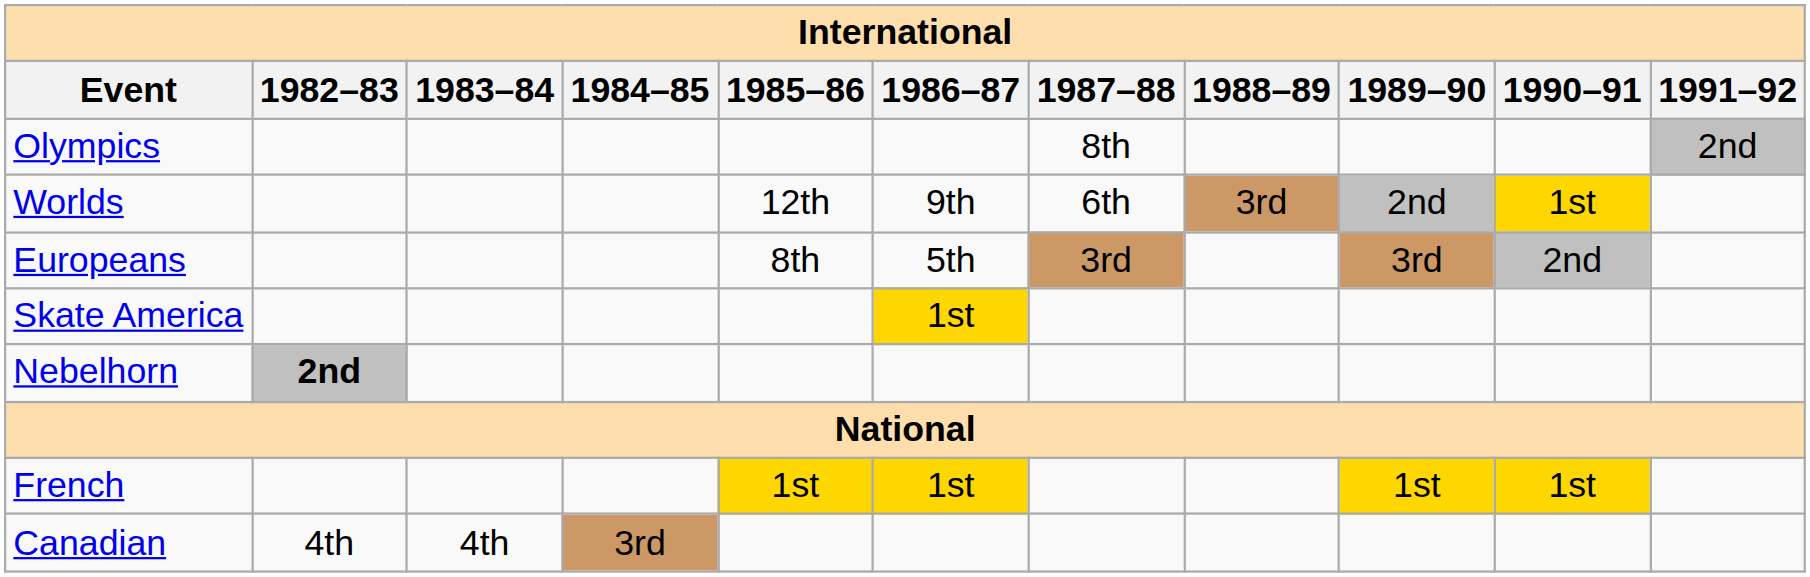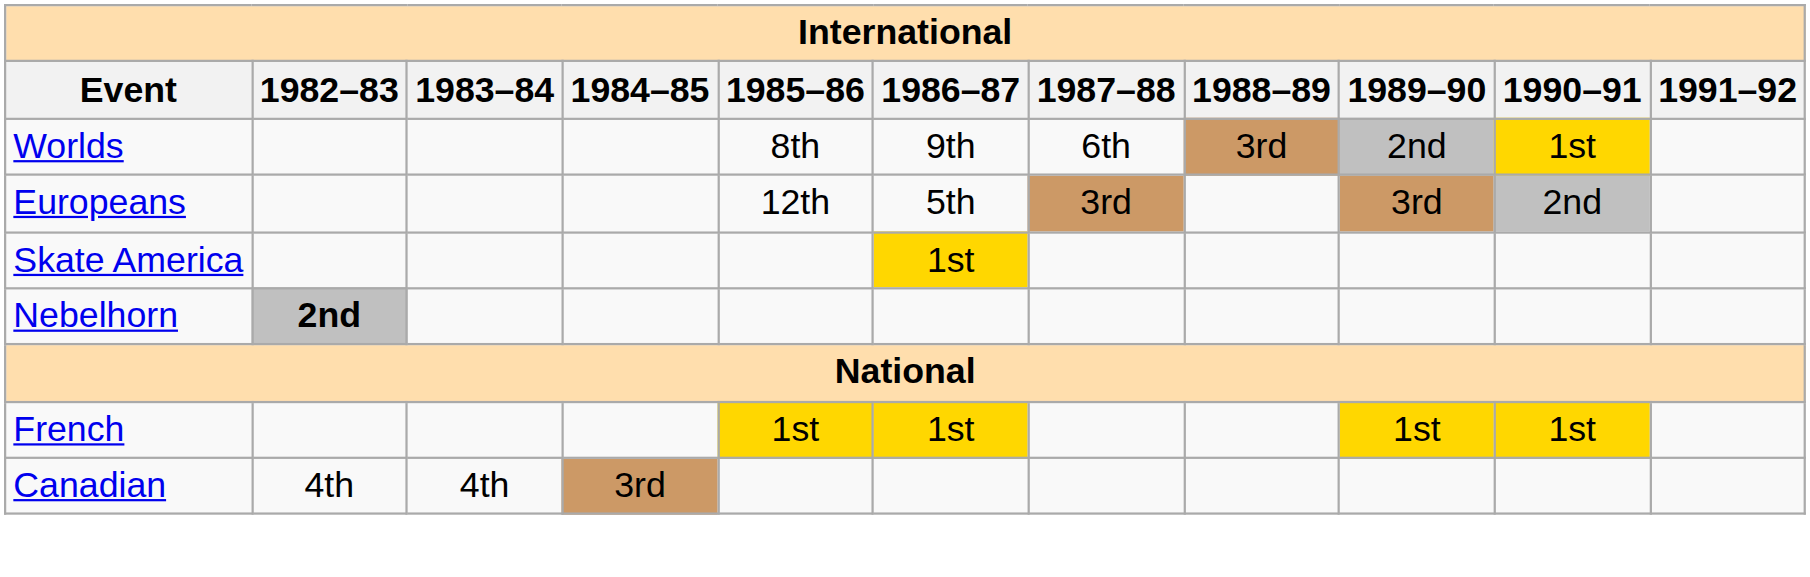 <table class="wikitable" style="text-align:center">
 <tr>
 <th colspan="11" style="background:#ffdead; text-align:center;"><strong>International</strong></th>
 </tr>
 <tr>
 <th>Event</th>
 <th>1982–83</th>
 <th>1983–84</th>
 <th>1984–85</th>
 <th>1985–86</th>
 <th>1986–87</th>
 <th>1987–88</th>
 <th>1988–89</th>
 <th>1989–90</th>
 <th>1990–91</th>
 <th>1991–92</th>
 </tr>
 <tr>
-<td align=left><a href='#'>Olympics</a></td>
-<td></td>
-<td></td>
+<td align=left><a href='#'>Worlds</a></td>
 <td></td>
 <td></td>
 <td></td>
 <td>8th</td>
-<td></td>
-<td></td>
-<td></td>
-<td style="background:silver;">2nd</td>
-</tr>
-<tr>
-<td align=left><a href='#'>Worlds</a></td>
-<td></td>
-<td></td>
-<td></td>
-<td>12th</td>
 <td>9th</td>
 <td>6th</td>
 <td style="background:#c96;">3rd</td>
 <td style="background:silver;">2nd</td>
 <td style="background:gold;">1st</td>
 <td></td>
 </tr>
 <tr>
 <td align=left><a href='#'>Europeans</a></td>
 <td></td>
 <td></td>
 <td></td>
-<td>8th</td>
+<td>12th</td>
 <td>5th</td>
 <td style="background:#c96;">3rd</td>
 <td></td>
 <td style="background:#c96;">3rd</td>
 <td style="background:silver;">2nd</td>
 <td></td>
 </tr>
 <tr>
 <td align=left><a href='#'>Skate America</a></td>
 <td></td>
 <td></td>
 <td></td>
 <td></td>
 <td style="background:gold;">1st</td>
 <td></td>
 <td></td>
 <td></td>
 <td></td>
 <td></td>
 </tr>
 <tr>
 <td align=left><a href='#'>Nebelhorn</a></td>
 <td style="background:silver;"><strong>2nd</strong></td>
 <td></td>
 <td></td>
 <td></td>
 <td></td>
 <td></td>
 <td></td>
 <td></td>
 <td></td>
 <td></td>
 </tr>
 <tr>
 <th colspan="11" style="background:#ffdead; text-align:center;"><strong>National</strong></th>
 </tr>
 <tr>
 <td align=left><a href='#'>French</a></td>
 <td></td>
 <td></td>
 <td></td>
 <td style="background:gold;">1st</td>
 <td style="background:gold;">1st</td>
 <td></td>
 <td></td>
 <td style="background:gold;">1st</td>
 <td style="background:gold;">1st</td>
 <td></td>
 </tr>
 <tr>
 <td align=left><a href='#'>Canadian</a></td>
 <td>4th</td>
 <td>4th</td>
 <td style="background:#c96;">3rd</td>
 <td></td>
 <td></td>
 <td></td>
 <td></td>
 <td></td>
 <td></td>
 <td></td>
 </tr>
 </table>
